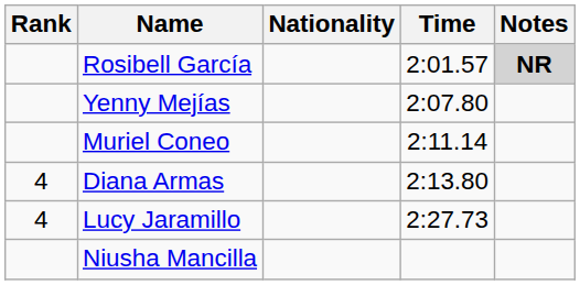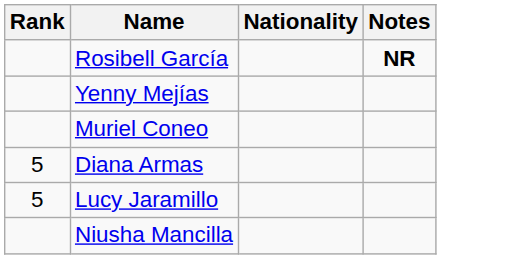 <table class="wikitable sortable" style="text-align:center">
 <tr>
 <th>Rank</th>
 <th>Name</th>
 <th>Nationality</th>
-<th>Time</th>
 <th>Notes</th>
 </tr>
 <tr>
 <td></td>
 <td align=left><a href='#'>Rosibell García</a></td>
 <td align=left></td>
-<td>2:01.57</td>
-<td style="background: lightgrey;"><strong>NR</strong></td>
+<td><strong>NR</strong></td>
 </tr>
 <tr>
 <td></td>
 <td align=left><a href='#'>Yenny Mejías</a></td>
 <td align=left></td>
-<td>2:07.80</td>
 <td></td>
 </tr>
 <tr>
 <td></td>
 <td align=left><a href='#'>Muriel Coneo</a></td>
 <td align=left></td>
-<td>2:11.14</td>
 <td></td>
 </tr>
 <tr>
-<td>4</td>
+<td>5</td>
 <td align=left><a href='#'>Diana Armas</a></td>
 <td align=left></td>
-<td>2:13.80</td>
 <td></td>
 </tr>
 <tr>
-<td>4</td>
+<td>5</td>
 <td align=left><a href='#'>Lucy Jaramillo</a></td>
 <td align=left></td>
-<td>2:27.73</td>
 <td></td>
 </tr>
 <tr>
 <td></td>
 <td align=left><a href='#'>Niusha Mancilla</a></td>
 <td align=left></td>
 <td></td>
-<td></td>
 </tr>
 </table>
